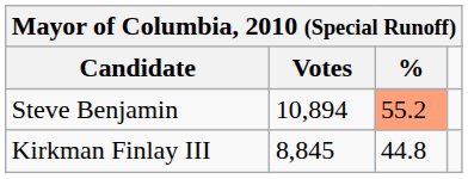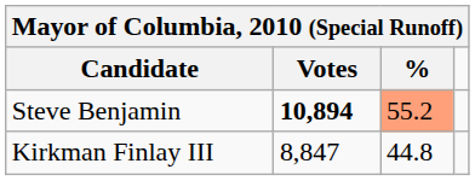 <table class="wikitable">
 <tr>
 <th colspan="4">Mayor of Columbia, 2010 <small>(Special Runoff)</small></th>
 </tr>
 <tr>
 <th>Candidate</th>
 <th>Votes</th>
 <th>%</th>
 </tr>
 <tr>
 <td>Steve Benjamin</td>
-<td>10,894</td>
+<td><strong>10,894</strong></td>
 <td style="background: lightsalmon;">55.2</td>
 <td></td>
 </tr>
 <tr>
 <td>Kirkman Finlay III</td>
-<td>8,845</td>
+<td>8,847</td>
 <td>44.8</td>
 </tr>
 </table>
